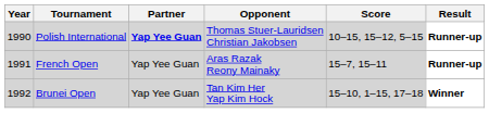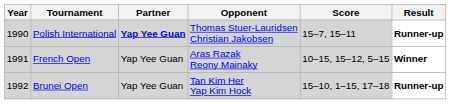 <table class="sortable wikitable" style="font-size: 90%;">
 <tr>
 <th>Year</th>
 <th>Tournament</th>
 <th>Partner</th>
 <th>Opponent</th>
 <th>Score</th>
 <th>Result</th>
 </tr>
 <tr style="background:#D5D5D5">
 <td align="center">1990</td>
 <td><a href='#'>Polish International</a></td>
 <td><strong> <a href='#'>Yap Yee Guan</a></strong></td>
 <td> <a href='#'>Thomas Stuer-Lauridsen</a><br> <a href='#'>Christian Jakobsen</a></td>
-<td>10–15, 15–12, 5–15</td>
+<td>15–7, 15–11</td>
 <td style="text-align:left; background:white"> <strong>Runner-up</strong></td>
 </tr>
 <tr style="background:#D5D5D5">
 <td align="center">1991</td>
 <td><a href='#'>French Open</a></td>
 <td> Yap Yee Guan</td>
 <td> <a href='#'>Aras Razak</a><br> <a href='#'>Reony Mainaky</a></td>
-<td>15–7, 15–11</td>
-<td style="text-align:left; background:white"> <strong>Runner-up</strong></td>
+<td>10–15, 15–12, 5–15</td>
+<td style="text-align:left; background:white"> <strong>Winner</strong></td>
 </tr>
 <tr style="background:#D5D5D5">
 <td align="center">1992</td>
 <td><a href='#'>Brunei Open</a></td>
 <td> Yap Yee Guan</td>
 <td> <a href='#'>Tan Kim Her</a><br> <a href='#'>Yap Kim Hock</a></td>
 <td>15–10, 1–15, 17–18</td>
-<td style="text-align:left; background:white"> <strong>Winner</strong></td>
+<td style="text-align:left; background:white"> <strong>Runner-up</strong></td>
 </tr>
 </table>
